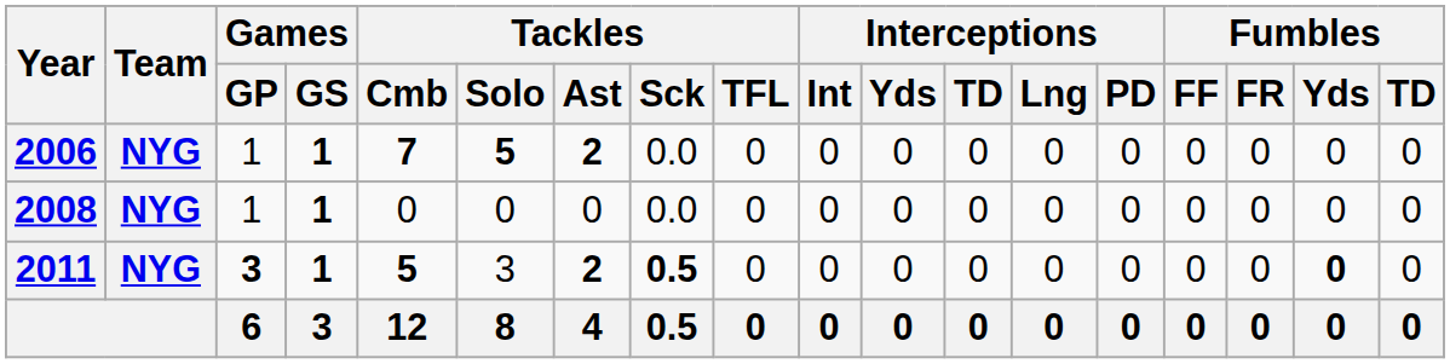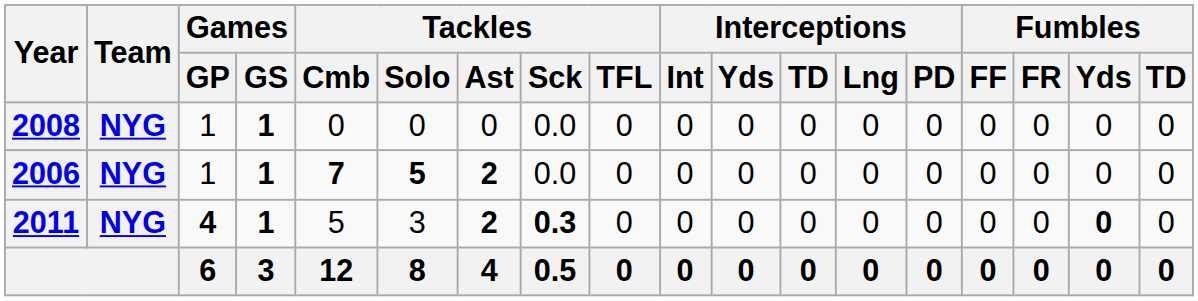 <table class="wikitable" style="text-align:center">
 <tr>
 <th rowspan="2">Year</th>
 <th rowspan="2">Team</th>
 <th colspan="2">Games</th>
 <th colspan="5">Tackles</th>
 <th colspan="5">Interceptions</th>
 <th colspan="4">Fumbles</th>
 </tr>
 <tr>
 <th>GP</th>
 <th>GS</th>
 <th>Cmb</th>
 <th>Solo</th>
 <th>Ast</th>
 <th>Sck</th>
 <th>TFL</th>
 <th>Int</th>
 <th>Yds</th>
 <th>TD</th>
 <th>Lng</th>
 <th>PD</th>
 <th>FF</th>
 <th>FR</th>
 <th>Yds</th>
 <th>TD</th>
 </tr>
 <tr>
+<th><a href='#'>2008</a></th>
+<th><a href='#'>NYG</a></th>
+<td>1</td>
+<td><strong>1</strong></td>
+<td>0</td>
+<td>0</td>
+<td>0</td>
+<td>0.0</td>
+<td>0</td>
+<td>0</td>
+<td>0</td>
+<td>0</td>
+<td>0</td>
+<td>0</td>
+<td>0</td>
+<td>0</td>
+<td>0</td>
+<td>0</td>
+</tr>
+<tr>
 <th><a href='#'>2006</a></th>
 <th><a href='#'>NYG</a></th>
 <td>1</td>
 <td><strong>1</strong></td>
 <td><strong>7</strong></td>
 <td><strong>5</strong></td>
 <td><strong>2</strong></td>
 <td>0.0</td>
 <td>0</td>
 <td>0</td>
 <td>0</td>
 <td>0</td>
 <td>0</td>
 <td>0</td>
 <td>0</td>
 <td>0</td>
 <td>0</td>
 <td>0</td>
 </tr>
 <tr>
-<th><a href='#'>2008</a></th>
-<th><a href='#'>NYG</a></th>
-<td>1</td>
-<td><strong>1</strong></td>
-<td>0</td>
-<td>0</td>
-<td>0</td>
-<td>0.0</td>
-<td>0</td>
-<td>0</td>
-<td>0</td>
-<td>0</td>
-<td>0</td>
-<td>0</td>
-<td>0</td>
-<td>0</td>
-<td>0</td>
-<td>0</td>
-</tr>
-<tr>
 <th><a href='#'>2011</a></th>
 <th><a href='#'>NYG</a></th>
-<td><strong>3</strong></td>
+<td><strong>4</strong></td>
 <td><strong>1</strong></td>
-<td><strong>5</strong></td>
+<td>5</td>
 <td>3</td>
 <td><strong>2</strong></td>
-<td><strong>0.5</strong></td>
+<td><strong>0.3</strong></td>
 <td>0</td>
 <td>0</td>
 <td>0</td>
 <td>0</td>
 <td>0</td>
 <td>0</td>
 <td>0</td>
 <td>0</td>
 <td><strong>0</strong></td>
 <td>0</td>
 </tr>
 <tr>
 <th colspan="2"></th>
 <th>6</th>
 <th>3</th>
 <th>12</th>
 <th>8</th>
 <th>4</th>
 <th>0.5</th>
 <th>0</th>
 <th>0</th>
 <th>0</th>
 <th>0</th>
 <th>0</th>
 <th>0</th>
 <th>0</th>
 <th>0</th>
 <th>0</th>
 <th>0</th>
 </tr>
 </table>
